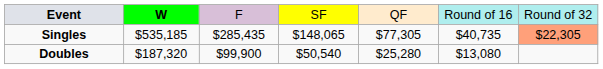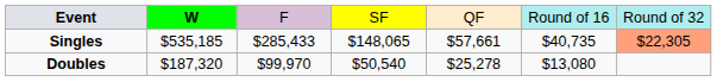 <table class="wikitable" style="font-size:90%;text-align:center;">
 <tr>
 <td style="width:130px; background:#dfe2e9;"><strong>Event</strong></td>
 <td style="width:80px; background:lime;"><strong>W</strong></td>
 <td style="width:85px; background:thistle;">F</td>
 <td style="width:85px; background:#ff0;">SF</td>
 <td style="width:85px; background:#ffebcd;">QF</td>
 <td style="width:85px; background:#afeeee;">Round of 16</td>
 <td style="width:85px; background:#afeeee;">Round of 32</td>
 </tr>
 <tr>
 <td><strong>Singles</strong></td>
 <td>$535,185</td>
-<td>$285,435</td>
+<td>$285,433</td>
 <td>$148,065</td>
-<td>$77,305</td>
+<td>$57,661</td>
 <td>$40,735</td>
 <td style="background: lightsalmon;">$22,305</td>
 </tr>
 <tr>
 <td><strong>Doubles</strong></td>
 <td>$187,320</td>
-<td>$99,900</td>
+<td>$99,970</td>
 <td>$50,540</td>
-<td>$25,280</td>
+<td>$25,278</td>
 <td>$13,080</td>
 <td></td>
 </tr>
 </table>
